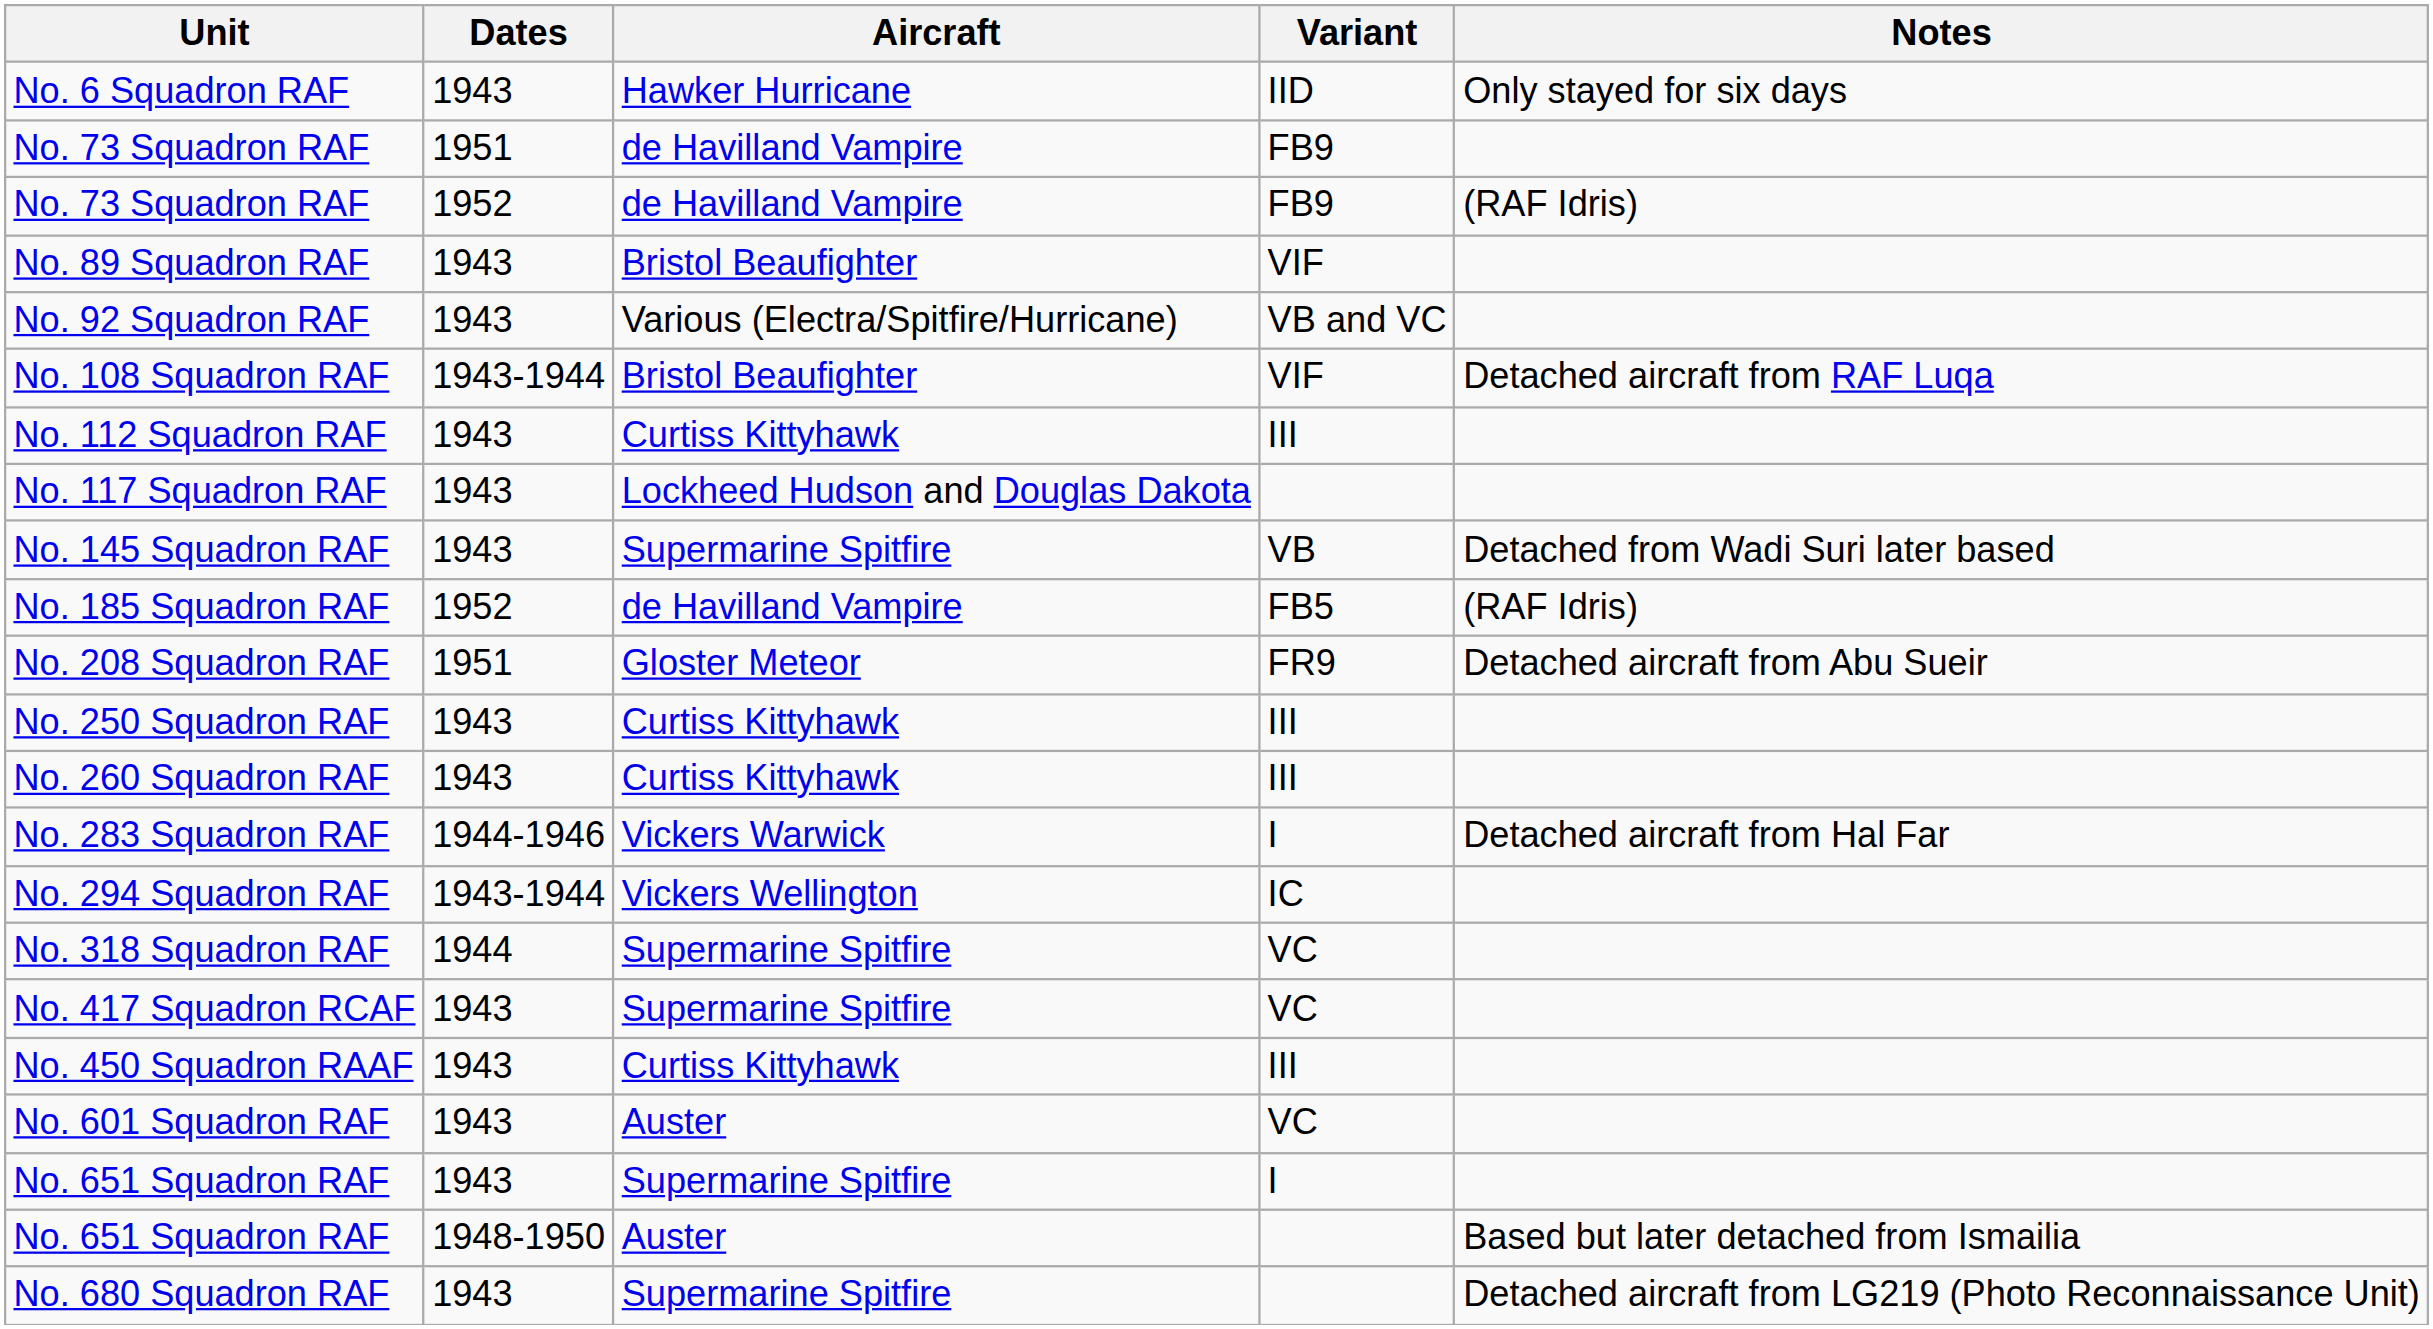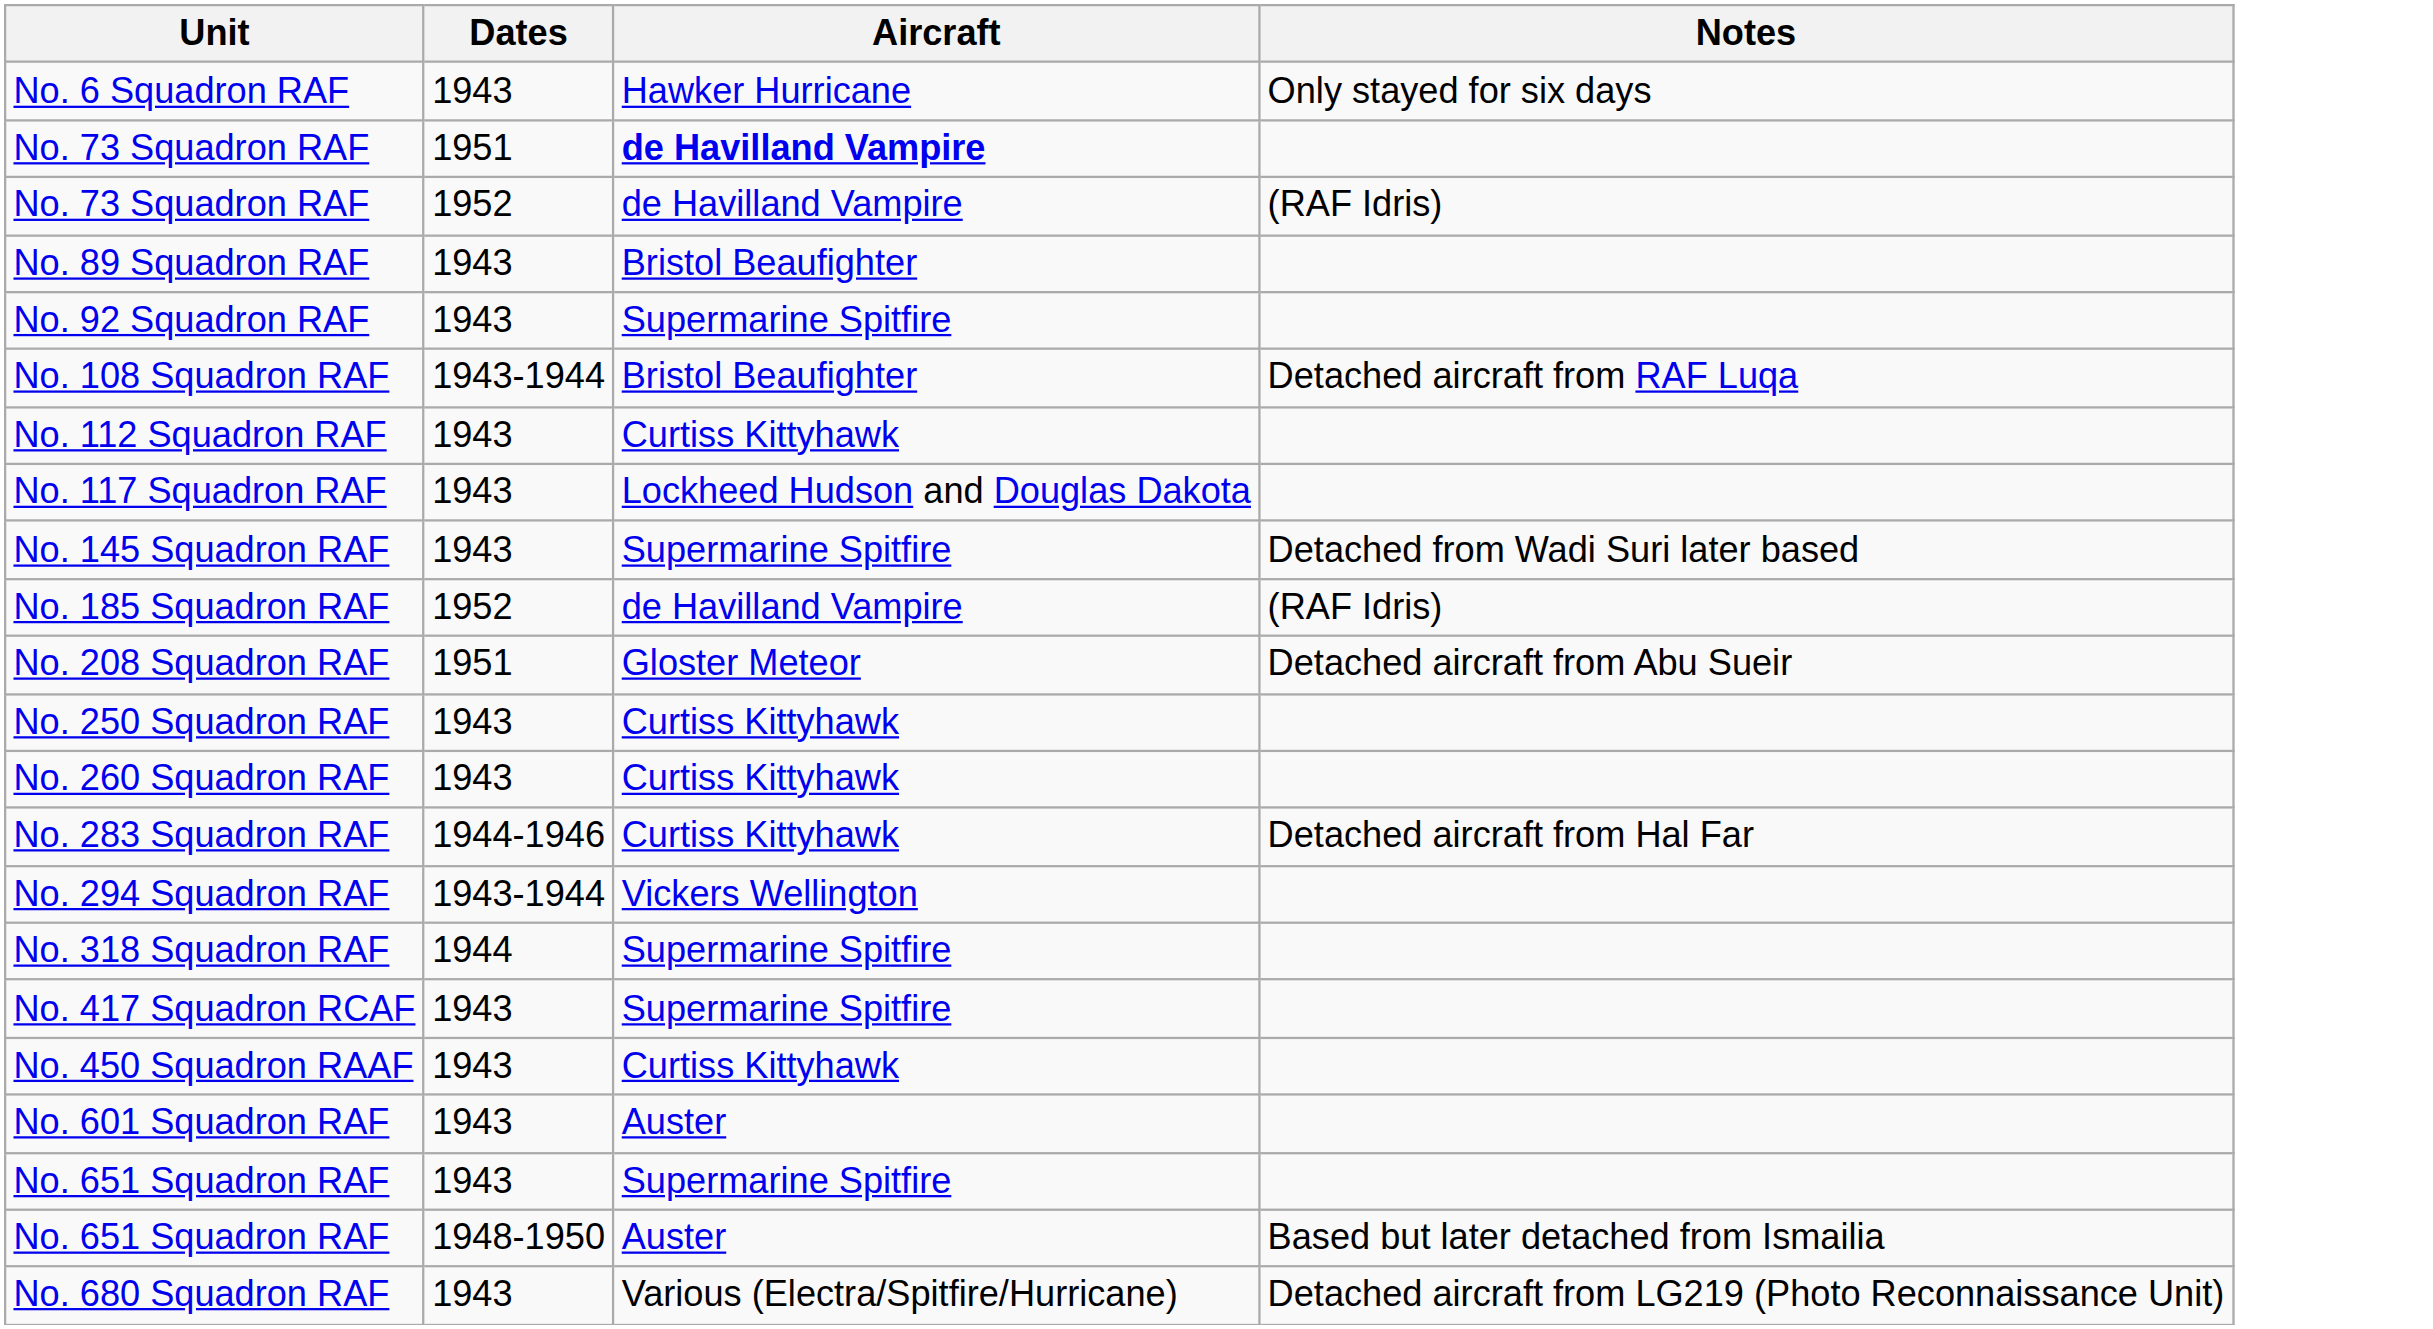 <table class="wikitable">
 <tr>
 <th>Unit</th>
 <th>Dates</th>
 <th>Aircraft</th>
-<th>Variant</th>
 <th>Notes</th>
 </tr>
 <tr>
 <td><a href='#'>No. 6 Squadron RAF</a></td>
 <td>1943</td>
 <td><a href='#'>Hawker Hurricane</a></td>
-<td>IID</td>
 <td>Only stayed for six days</td>
 </tr>
 <tr>
 <td><a href='#'>No. 73 Squadron RAF</a></td>
 <td>1951</td>
-<td><a href='#'>de Havilland Vampire</a></td>
-<td>FB9</td>
+<td><strong><a href='#'>de Havilland Vampire</a></strong></td>
 <td></td>
 </tr>
 <tr>
 <td><a href='#'>No. 73 Squadron RAF</a></td>
 <td>1952</td>
 <td><a href='#'>de Havilland Vampire</a></td>
-<td>FB9</td>
 <td>(RAF Idris)</td>
 </tr>
 <tr>
 <td><a href='#'>No. 89 Squadron RAF</a></td>
 <td>1943</td>
 <td><a href='#'>Bristol Beaufighter</a></td>
-<td>VIF</td>
 <td></td>
 </tr>
 <tr>
 <td><a href='#'>No. 92 Squadron RAF</a></td>
 <td>1943</td>
-<td>Various (Electra/Spitfire/Hurricane)</td>
-<td>VB and VC</td>
+<td><a href='#'>Supermarine Spitfire</a></td>
 <td></td>
 </tr>
 <tr>
 <td><a href='#'>No. 108 Squadron RAF</a></td>
 <td>1943-1944</td>
 <td><a href='#'>Bristol Beaufighter</a></td>
-<td>VIF</td>
 <td>Detached aircraft from <a href='#'>RAF Luqa</a></td>
 </tr>
 <tr>
 <td><a href='#'>No. 112 Squadron RAF</a></td>
 <td>1943</td>
 <td><a href='#'>Curtiss Kittyhawk</a></td>
-<td>III</td>
 <td></td>
 </tr>
 <tr>
 <td><a href='#'>No. 117 Squadron RAF</a></td>
 <td>1943</td>
 <td><a href='#'>Lockheed Hudson</a> and <a href='#'>Douglas Dakota</a></td>
 <td></td>
-<td></td>
 </tr>
 <tr>
 <td><a href='#'>No. 145 Squadron RAF</a></td>
 <td>1943</td>
 <td><a href='#'>Supermarine Spitfire</a></td>
-<td>VB</td>
 <td>Detached from Wadi Suri later based</td>
 </tr>
 <tr>
 <td><a href='#'>No. 185 Squadron RAF</a></td>
 <td>1952</td>
 <td><a href='#'>de Havilland Vampire</a></td>
-<td>FB5</td>
 <td>(RAF Idris)</td>
 </tr>
 <tr>
 <td><a href='#'>No. 208 Squadron RAF</a></td>
 <td>1951</td>
 <td><a href='#'>Gloster Meteor</a></td>
-<td>FR9</td>
 <td>Detached aircraft from Abu Sueir</td>
 </tr>
 <tr>
 <td><a href='#'>No. 250 Squadron RAF</a></td>
 <td>1943</td>
 <td><a href='#'>Curtiss Kittyhawk</a></td>
-<td>III</td>
 <td></td>
 </tr>
 <tr>
 <td><a href='#'>No. 260 Squadron RAF</a></td>
 <td>1943</td>
 <td><a href='#'>Curtiss Kittyhawk</a></td>
-<td>III</td>
 <td></td>
 </tr>
 <tr>
 <td><a href='#'>No. 283 Squadron RAF</a></td>
 <td>1944-1946</td>
-<td><a href='#'>Vickers Warwick</a></td>
-<td>I</td>
+<td><a href='#'>Curtiss Kittyhawk</a></td>
 <td>Detached aircraft from Hal Far</td>
 </tr>
 <tr>
 <td><a href='#'>No. 294 Squadron RAF</a></td>
 <td>1943-1944</td>
 <td><a href='#'>Vickers Wellington</a></td>
-<td>IC</td>
 <td></td>
 </tr>
 <tr>
 <td><a href='#'>No. 318 Squadron RAF</a></td>
 <td>1944</td>
 <td><a href='#'>Supermarine Spitfire</a></td>
-<td>VC</td>
 <td></td>
 </tr>
 <tr>
 <td><a href='#'>No. 417 Squadron RCAF</a></td>
 <td>1943</td>
 <td><a href='#'>Supermarine Spitfire</a></td>
-<td>VC</td>
 <td></td>
 </tr>
 <tr>
 <td><a href='#'>No. 450 Squadron RAAF</a></td>
 <td>1943</td>
 <td><a href='#'>Curtiss Kittyhawk</a></td>
-<td>III</td>
 <td></td>
 </tr>
 <tr>
 <td><a href='#'>No. 601 Squadron RAF</a></td>
 <td>1943</td>
 <td><a href='#'>Auster</a></td>
-<td>VC</td>
 <td></td>
 </tr>
 <tr>
 <td><a href='#'>No. 651 Squadron RAF</a></td>
 <td>1943</td>
 <td><a href='#'>Supermarine Spitfire</a></td>
-<td>I</td>
 <td></td>
 </tr>
 <tr>
 <td><a href='#'>No. 651 Squadron RAF</a></td>
 <td>1948-1950</td>
 <td><a href='#'>Auster</a></td>
-<td></td>
 <td>Based but later detached from Ismailia</td>
 </tr>
 <tr>
 <td><a href='#'>No. 680 Squadron RAF</a></td>
 <td>1943</td>
-<td><a href='#'>Supermarine Spitfire</a></td>
-<td></td>
+<td>Various (Electra/Spitfire/Hurricane)</td>
 <td>Detached aircraft from LG219 (Photo Reconnaissance Unit)</td>
 </tr>
 </table>
